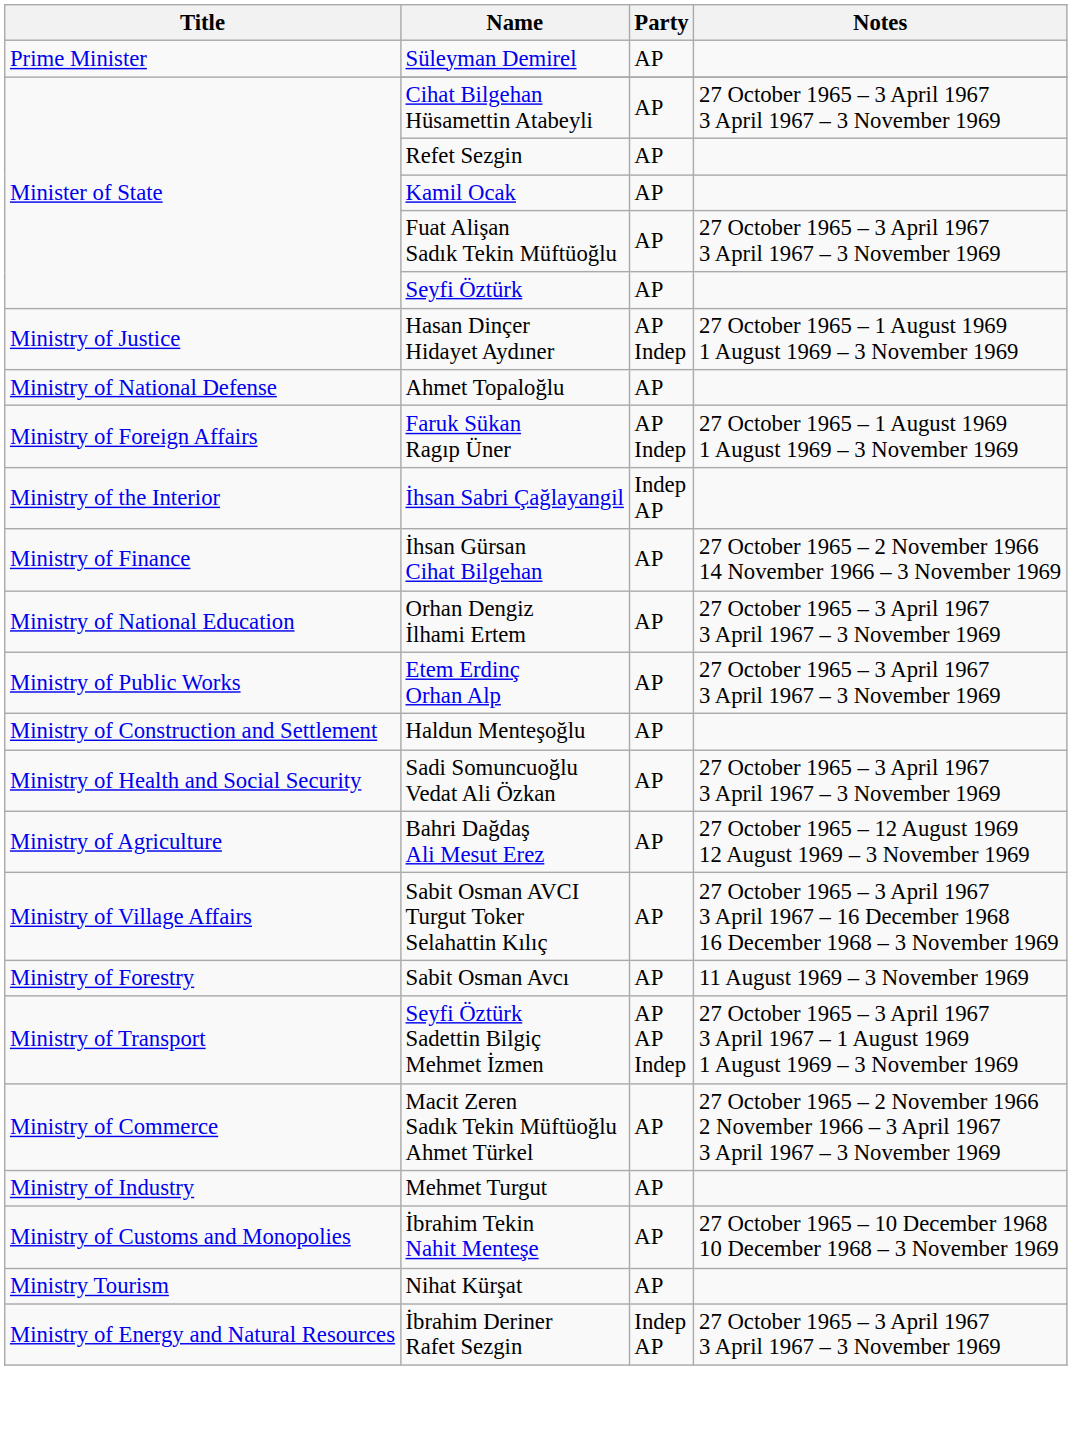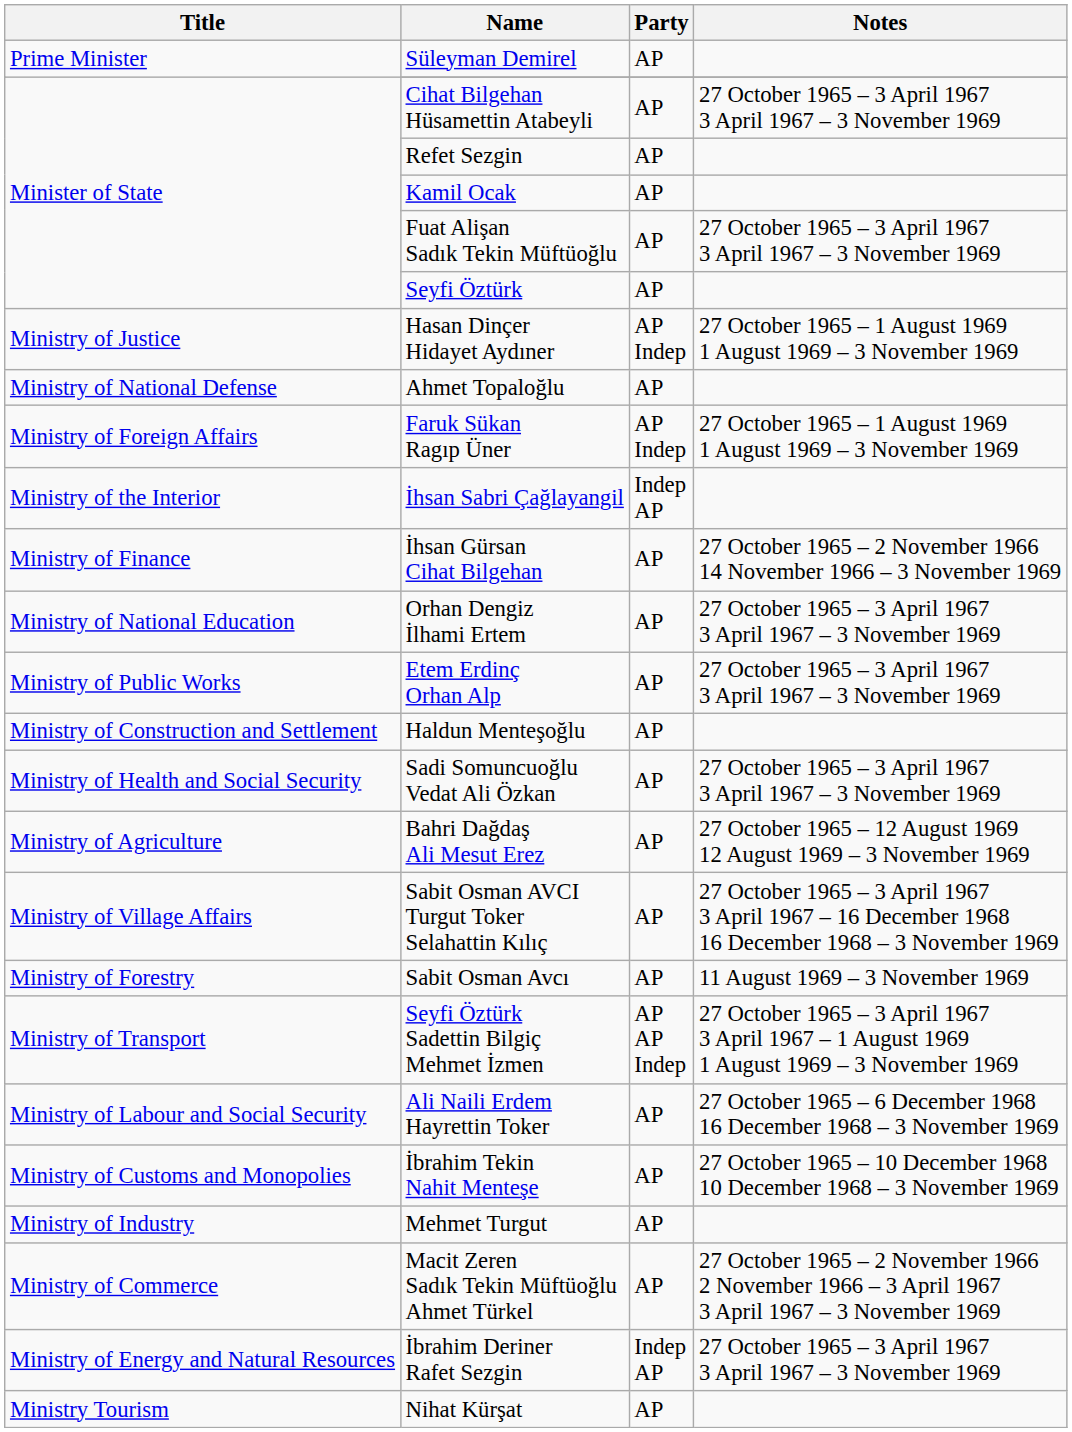 <table class="wikitable">
 <tr>
 <th>Title</th>
 <th>Name</th>
 <th>Party</th>
 <th>Notes</th>
 </tr>
 <tr>
 <td><a href='#'>Prime Minister</a></td>
 <td><a href='#'>Süleyman Demirel</a></td>
 <td>AP</td>
 <td></td>
 </tr>
 <tr>
 <td rowspan="6" style="text-align:left;"><a href='#'>Minister of State</a></td>
 </tr>
 <tr>
 <td><a href='#'>Cihat Bilgehan</a><br>Hüsamettin Atabeyli</td>
 <td>AP</td>
 <td>27 October 1965 – 3 April 1967<br>3 April 1967 – 3 November 1969</td>
 </tr>
 <tr>
 <td>Refet Sezgin</td>
 <td>AP</td>
 <td></td>
 </tr>
 <tr>
 <td><a href='#'>Kamil Ocak</a></td>
 <td>AP</td>
 <td></td>
 </tr>
 <tr>
 <td>Fuat Alişan<br>Sadık Tekin Müftüoğlu</td>
 <td>AP</td>
 <td>27 October 1965 – 3 April 1967<br>3 April 1967 – 3 November 1969</td>
 </tr>
 <tr>
 <td><a href='#'>Seyfi Öztürk</a></td>
 <td>AP</td>
 <td></td>
 </tr>
 <tr>
 <td><a href='#'>Ministry of Justice</a></td>
 <td>Hasan Dinçer<br>Hidayet Aydıner</td>
 <td>AP<br>Indep</td>
 <td>27 October 1965 – 1 August 1969<br>1 August 1969 – 3 November 1969</td>
 </tr>
 <tr>
 <td><a href='#'>Ministry of National Defense</a></td>
 <td>Ahmet Topaloğlu</td>
 <td>AP</td>
 <td></td>
 </tr>
 <tr>
 <td><a href='#'>Ministry of Foreign Affairs</a></td>
 <td><a href='#'>Faruk Sükan</a><br>Ragıp Üner</td>
 <td>AP<br>Indep</td>
 <td>27 October 1965 – 1 August 1969<br>1 August 1969 – 3 November 1969</td>
 </tr>
 <tr>
 <td><a href='#'>Ministry of the Interior</a></td>
 <td><a href='#'>İhsan Sabri Çağlayangil</a></td>
 <td>Indep<br>AP</td>
 <td></td>
 </tr>
 <tr>
 <td><a href='#'>Ministry of Finance</a></td>
 <td>İhsan Gürsan<br><a href='#'>Cihat Bilgehan</a></td>
 <td>AP</td>
 <td>27 October 1965 – 2 November 1966<br>14 November 1966 – 3 November 1969</td>
 </tr>
 <tr>
 <td><a href='#'>Ministry of National Education</a></td>
 <td>Orhan Dengiz<br>İlhami Ertem</td>
 <td>AP</td>
 <td>27 October 1965 – 3 April 1967<br>3 April 1967 – 3 November 1969</td>
 </tr>
 <tr>
 <td><a href='#'>Ministry of Public Works</a></td>
 <td><a href='#'>Etem Erdinç</a><br><a href='#'>Orhan Alp</a></td>
 <td>AP</td>
 <td>27 October 1965 – 3 April 1967<br>3 April 1967 – 3 November 1969</td>
 </tr>
 <tr>
 <td><a href='#'>Ministry of Construction and Settlement</a></td>
 <td>Haldun Menteşoğlu</td>
 <td>AP</td>
 <td></td>
 </tr>
 <tr>
 <td><a href='#'>Ministry of Health and Social Security</a></td>
 <td>Sadi Somuncuoğlu<br>Vedat Ali Özkan</td>
 <td>AP</td>
 <td>27 October 1965 – 3 April 1967<br>3 April 1967 – 3 November 1969</td>
 </tr>
 <tr>
 <td><a href='#'>Ministry of Agriculture</a></td>
 <td>Bahri Dağdaş<br><a href='#'>Ali Mesut Erez</a></td>
 <td>AP</td>
 <td>27 October 1965 – 12 August 1969<br>12 August 1969 – 3 November 1969</td>
 </tr>
 <tr>
 <td><a href='#'>Ministry of Village Affairs</a></td>
 <td>Sabit Osman AVCI<br>Turgut Toker<br>Selahattin Kılıç</td>
 <td>AP</td>
 <td>27 October 1965 – 3 April 1967<br>3 April 1967 – 16 December 1968<br>16 December 1968 – 3 November 1969</td>
 </tr>
 <tr>
 <td><a href='#'>Ministry of Forestry</a></td>
 <td>Sabit Osman Avcı</td>
 <td>AP</td>
 <td>11 August 1969 – 3 November 1969</td>
 </tr>
 <tr>
 <td><a href='#'>Ministry of Transport</a></td>
 <td><a href='#'>Seyfi Öztürk</a><br>Sadettin Bilgiç<br>Mehmet İzmen</td>
 <td>AP<br>AP<br>Indep</td>
 <td>27 October 1965 – 3 April 1967<br>3 April 1967 – 1 August 1969<br>1 August 1969 – 3 November 1969</td>
 </tr>
 <tr>
-<td><a href='#'>Ministry of Commerce</a></td>
-<td>Macit Zeren<br>Sadık Tekin Müftüoğlu<br>Ahmet Türkel</td>
+<td><a href='#'>Ministry of Labour and Social Security</a></td>
+<td><a href='#'>Ali Naili Erdem</a><br>Hayrettin Toker</td>
 <td>AP</td>
-<td>27 October 1965 – 2 November 1966<br>2 November 1966 – 3 April 1967<br>3 April 1967 – 3 November 1969</td>
+<td>27 October 1965 – 6 December 1968<br>16 December 1968 – 3 November 1969</td>
+</tr>
+<tr>
+<td><a href='#'>Ministry of Customs and Monopolies</a></td>
+<td>İbrahim Tekin<br><a href='#'>Nahit Menteşe</a></td>
+<td>AP</td>
+<td>27 October 1965 – 10 December 1968<br>10 December 1968 – 3 November 1969</td>
 </tr>
 <tr>
 <td><a href='#'>Ministry of Industry</a></td>
 <td>Mehmet Turgut</td>
 <td>AP</td>
 <td></td>
 </tr>
 <tr>
-<td><a href='#'>Ministry of Customs and Monopolies</a></td>
-<td>İbrahim Tekin<br><a href='#'>Nahit Menteşe</a></td>
+<td><a href='#'>Ministry of Commerce</a></td>
+<td>Macit Zeren<br>Sadık Tekin Müftüoğlu<br>Ahmet Türkel</td>
 <td>AP</td>
-<td>27 October 1965 – 10 December 1968<br>10 December 1968 – 3 November 1969</td>
+<td>27 October 1965 – 2 November 1966<br>2 November 1966 – 3 April 1967<br>3 April 1967 – 3 November 1969</td>
+</tr>
+<tr>
+<td><a href='#'>Ministry of Energy and Natural Resources</a></td>
+<td>İbrahim Deriner<br>Rafet Sezgin</td>
+<td>Indep<br>AP</td>
+<td>27 October 1965 – 3 April 1967<br>3 April 1967 – 3 November 1969</td>
 </tr>
 <tr>
 <td><a href='#'>Ministry Tourism</a></td>
 <td>Nihat Kürşat</td>
 <td>AP</td>
 <td></td>
 </tr>
-<tr>
-<td><a href='#'>Ministry of Energy and Natural Resources</a></td>
-<td>İbrahim Deriner<br>Rafet Sezgin</td>
-<td>Indep<br>AP</td>
-<td>27 October 1965 – 3 April 1967<br>3 April 1967 – 3 November 1969</td>
-</tr>
 </table>
